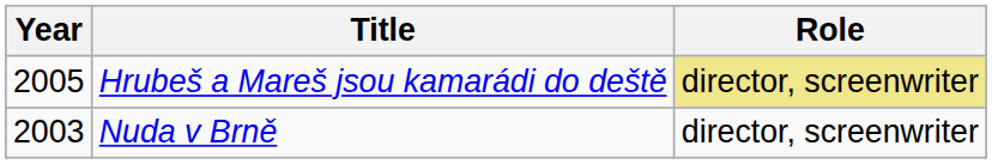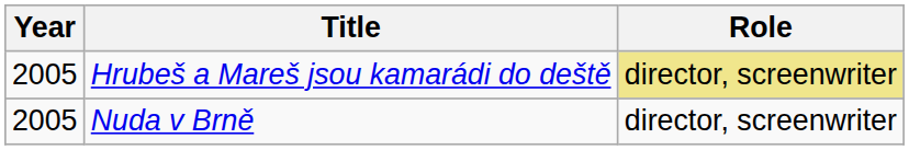 <table class="wikitable sortable">
 <tr>
 <th>Year</th>
 <th>Title</th>
 <th>Role</th>
 </tr>
 <tr>
 <td>2005</td>
 <td><em><a href='#'>Hrubeš a Mareš jsou kamarádi do deště</a></em></td>
 <td style="background: khaki;">director, screenwriter</td>
 </tr>
 <tr>
-<td>2003</td>
+<td>2005</td>
 <td><em><a href='#'>Nuda v Brně</a></em></td>
 <td>director, screenwriter</td>
 </tr>
 </table>
